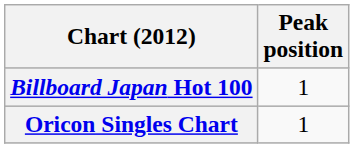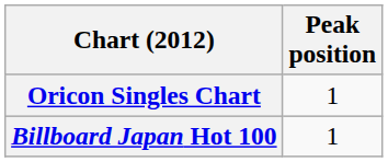 <table class="wikitable plainrowheaders sortable" style="text-align:center;" border="1">
 <tr>
 <th scope="col">Chart (2012)</th>
 <th scope="col">Peak<br>position</th>
 </tr>
 <tr>
+<th scope="row"><a href='#'>Oricon Singles Chart</a></th>
+<td>1</td>
+</tr>
+<tr>
 <th scope="row"><a href='#'><em>Billboard Japan</em> Hot 100</a></th>
 <td>1</td>
 </tr>
-<tr>
-<th scope="row"><a href='#'>Oricon Singles Chart</a></th>
-<td>1</td>
-</tr>
 </table>
